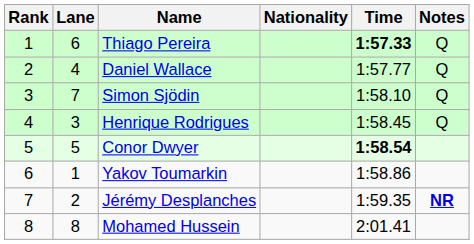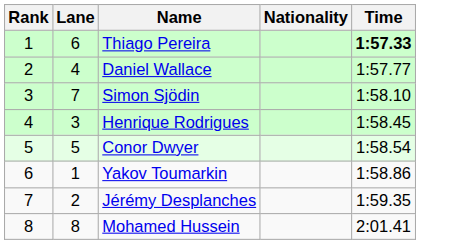 <table class="wikitable sortable" style="text-align:center">
 <tr>
 <th>Rank</th>
 <th>Lane</th>
 <th>Name</th>
 <th>Nationality</th>
 <th>Time</th>
-<th>Notes</th>
 </tr>
 <tr bgcolor=ccffcc>
 <td>1</td>
 <td>6</td>
 <td align=left><a href='#'>Thiago Pereira</a></td>
 <td align=left></td>
 <td><strong>1:57.33</strong></td>
-<td>Q</td>
 </tr>
 <tr bgcolor=ccffcc>
 <td>2</td>
 <td>4</td>
 <td align=left><a href='#'>Daniel Wallace</a></td>
 <td align=left></td>
 <td>1:57.77</td>
-<td>Q</td>
 </tr>
 <tr bgcolor=ccffcc>
 <td>3</td>
 <td>7</td>
 <td align=left><a href='#'>Simon Sjödin</a></td>
 <td align=left></td>
 <td>1:58.10</td>
-<td>Q</td>
 </tr>
 <tr bgcolor=ccffcc>
 <td>4</td>
 <td>3</td>
 <td align=left><a href='#'>Henrique Rodrigues</a></td>
 <td align=left></td>
 <td>1:58.45</td>
-<td>Q</td>
 </tr>
 <tr bgcolor=e5ffe5>
 <td>5</td>
 <td>5</td>
 <td align=left><a href='#'>Conor Dwyer</a></td>
 <td align=left></td>
-<td><strong>1:58.54</strong></td>
-<td></td>
+<td>1:58.54</td>
 </tr>
 <tr>
 <td>6</td>
 <td>1</td>
 <td align=left><a href='#'>Yakov Toumarkin</a></td>
 <td align=left></td>
 <td>1:58.86</td>
-<td></td>
 </tr>
 <tr>
 <td>7</td>
 <td>2</td>
 <td align=left><a href='#'>Jérémy Desplanches</a></td>
 <td align=left></td>
 <td>1:59.35</td>
-<td><strong><a href='#'>NR</a></strong></td>
 </tr>
 <tr>
 <td>8</td>
 <td>8</td>
 <td align=left><a href='#'>Mohamed Hussein</a></td>
 <td align=left></td>
 <td>2:01.41</td>
-<td></td>
 </tr>
 </table>
